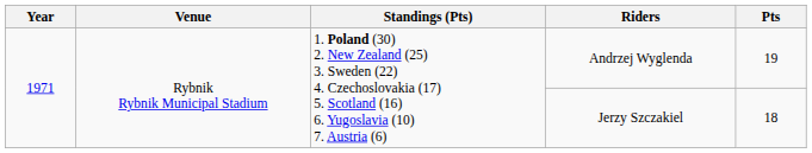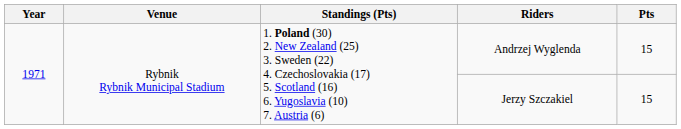 <table class="wikitable"   style="font-size: 95%; width: 70%; text-align: center;">
 <tr>
 <th width=40>Year</th>
 <th width=150>Venue</th>
 <th width=150>Standings (Pts)</th>
 <th width=120>Riders</th>
 <th width=40>Pts</th>
 </tr>
 <tr>
 <td rowspan="5"><a href='#'>1971</a></td>
 <td rowspan="5"><br>Rybnik<br><a href='#'>Rybnik Municipal Stadium</a></td>
 <td rowspan="5" style="text-align: left;">1.  <strong>Poland</strong> (30)<br>2.  <a href='#'>New Zealand</a> (25)<br>3.  Sweden (22)<br>4.  Czechoslovakia (17)<br>5.  <a href='#'>Scotland</a> (16)<br>6.  <a href='#'>Yugoslavia</a> (10)<br>7.  <a href='#'>Austria</a> (6)</td>
 <td>Andrzej Wyglenda</td>
-<td>19</td>
+<td>15</td>
 </tr>
 <tr>
 <td>Jerzy Szczakiel</td>
-<td>18</td>
+<td>15</td>
 </tr>
 </table>
